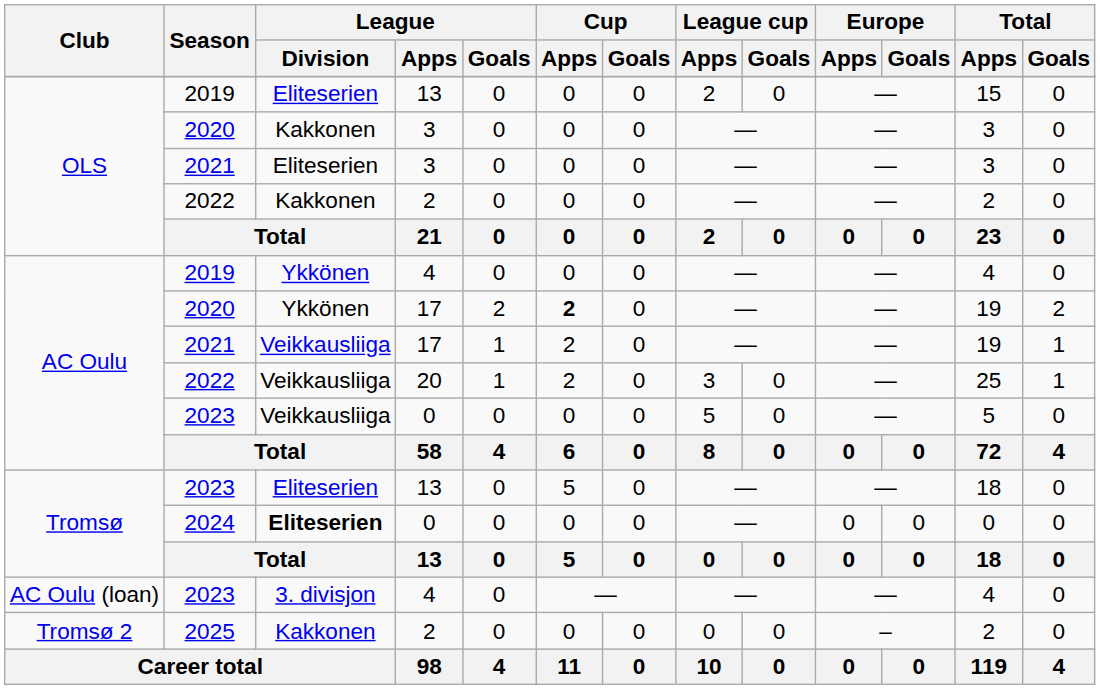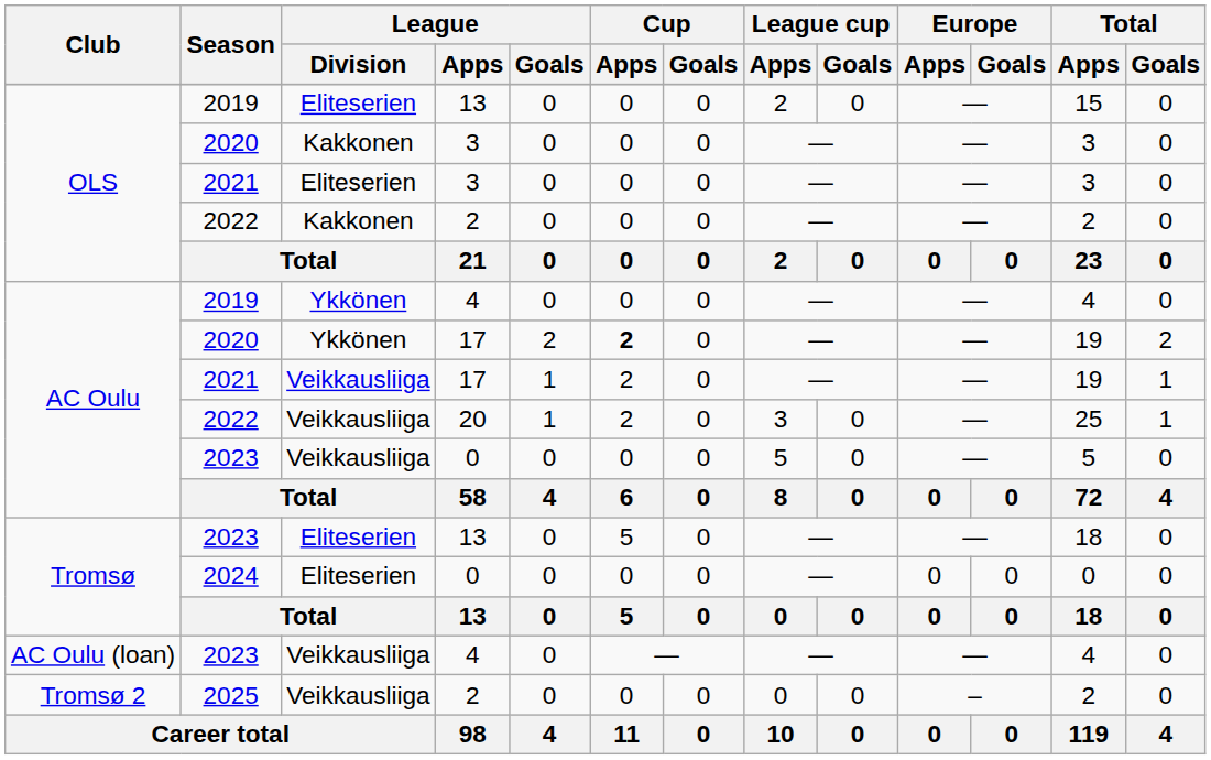 <table class="wikitable" style="text-align:center">
 <tr>
 <th rowspan="2">Club</th>
 <th rowspan="2">Season</th>
 <th colspan="3">League</th>
 <th colspan="2">Cup</th>
 <th colspan="2">League cup</th>
 <th colspan="2">Europe</th>
 <th colspan="2">Total</th>
 </tr>
 <tr>
 <th>Division</th>
 <th>Apps</th>
 <th>Goals</th>
 <th>Apps</th>
 <th>Goals</th>
 <th>Apps</th>
 <th>Goals</th>
 <th>Apps</th>
 <th>Goals</th>
 <th>Apps</th>
 <th>Goals</th>
 </tr>
 <tr>
 </tr>
 <tr>
 <td rowspan="5"><a href='#'>OLS</a></td>
 <td>2019</td>
 <td><a href='#'>Eliteserien</a></td>
 <td>13</td>
 <td>0</td>
 <td>0</td>
 <td>0</td>
 <td>2</td>
 <td>0</td>
 <td colspan="2">—</td>
 <td>15</td>
 <td>0</td>
 </tr>
 <tr>
 <td><a href='#'>2020</a></td>
 <td>Kakkonen</td>
 <td>3</td>
 <td>0</td>
 <td>0</td>
 <td>0</td>
 <td colspan="2">—</td>
 <td colspan="2">—</td>
 <td>3</td>
 <td>0</td>
 </tr>
 <tr>
 <td><a href='#'>2021</a></td>
 <td>Eliteserien</td>
 <td>3</td>
 <td>0</td>
 <td>0</td>
 <td>0</td>
 <td colspan="2">—</td>
 <td colspan="2">—</td>
 <td>3</td>
 <td>0</td>
 </tr>
 <tr>
 <td>2022</td>
 <td>Kakkonen</td>
 <td>2</td>
 <td>0</td>
 <td>0</td>
 <td>0</td>
 <td colspan="2">—</td>
 <td colspan="2">—</td>
 <td>2</td>
 <td>0</td>
 </tr>
 <tr>
 <th colspan="2">Total</th>
 <th>21</th>
 <th>0</th>
 <th>0</th>
 <th>0</th>
 <th>2</th>
 <th>0</th>
 <th>0</th>
 <th>0</th>
 <th>23</th>
 <th>0</th>
 </tr>
 <tr>
 <td rowspan="6"><a href='#'>AC Oulu</a></td>
 <td><a href='#'>2019</a></td>
 <td><a href='#'>Ykkönen</a></td>
 <td>4</td>
 <td>0</td>
 <td>0</td>
 <td>0</td>
 <td colspan="2">—</td>
 <td colspan="2">—</td>
 <td>4</td>
 <td>0</td>
 </tr>
 <tr>
 <td><a href='#'>2020</a></td>
 <td>Ykkönen</td>
 <td>17</td>
 <td>2</td>
 <td><strong>2</strong></td>
 <td>0</td>
 <td colspan="2">—</td>
 <td colspan="2">—</td>
 <td>19</td>
 <td>2</td>
 </tr>
 <tr>
 <td><a href='#'>2021</a></td>
 <td><a href='#'>Veikkausliiga</a></td>
 <td>17</td>
 <td>1</td>
 <td>2</td>
 <td>0</td>
 <td colspan="2">—</td>
 <td colspan="2">—</td>
 <td>19</td>
 <td>1</td>
 </tr>
 <tr>
 <td><a href='#'>2022</a></td>
 <td>Veikkausliiga</td>
 <td>20</td>
 <td>1</td>
 <td>2</td>
 <td>0</td>
 <td>3</td>
 <td>0</td>
 <td colspan="2">—</td>
 <td>25</td>
 <td>1</td>
 </tr>
 <tr>
 <td><a href='#'>2023</a></td>
 <td>Veikkausliiga</td>
 <td>0</td>
 <td>0</td>
 <td>0</td>
 <td>0</td>
 <td>5</td>
 <td>0</td>
 <td colspan="2">—</td>
 <td>5</td>
 <td>0</td>
 </tr>
 <tr>
 <th colspan="2">Total</th>
 <th>58</th>
 <th>4</th>
 <th>6</th>
 <th>0</th>
 <th>8</th>
 <th>0</th>
 <th>0</th>
 <th>0</th>
 <th>72</th>
 <th>4</th>
 </tr>
 <tr>
 <td rowspan="3"><a href='#'>Tromsø</a></td>
 <td><a href='#'>2023</a></td>
 <td><a href='#'>Eliteserien</a></td>
 <td>13</td>
 <td>0</td>
 <td>5</td>
 <td>0</td>
 <td colspan="2">—</td>
 <td colspan="2">—</td>
 <td>18</td>
 <td>0</td>
 </tr>
 <tr>
 <td><a href='#'>2024</a></td>
-<td><strong>Eliteserien</strong></td>
+<td>Eliteserien</td>
 <td>0</td>
 <td>0</td>
 <td>0</td>
 <td>0</td>
 <td colspan="2">—</td>
 <td>0</td>
 <td>0</td>
 <td>0</td>
 <td>0</td>
 </tr>
 <tr>
 <th colspan=2>Total</th>
 <th>13</th>
 <th>0</th>
 <th>5</th>
 <th>0</th>
 <th>0</th>
 <th>0</th>
 <th>0</th>
 <th>0</th>
 <th>18</th>
 <th>0</th>
 </tr>
 <tr>
 <td><a href='#'>AC Oulu</a> (loan)</td>
 <td><a href='#'>2023</a></td>
-<td><a href='#'>3. divisjon</a></td>
+<td>Veikkausliiga</td>
 <td>4</td>
 <td>0</td>
 <td colspan="2">—</td>
 <td colspan="2">—</td>
 <td colspan="2">—</td>
 <td>4</td>
 <td>0</td>
 </tr>
 <tr>
 <td><a href='#'>Tromsø 2</a></td>
 <td><a href='#'>2025</a></td>
-<td><a href='#'>Kakkonen</a></td>
+<td>Veikkausliiga</td>
 <td>2</td>
 <td>0</td>
 <td>0</td>
 <td>0</td>
 <td>0</td>
 <td>0</td>
 <td colspan=2>–</td>
 <td>2</td>
 <td>0</td>
 </tr>
 <tr>
 <th colspan="3">Career total</th>
 <th>98</th>
 <th>4</th>
 <th>11</th>
 <th>0</th>
 <th>10</th>
 <th>0</th>
 <th>0</th>
 <th>0</th>
 <th>119</th>
 <th>4</th>
 </tr>
 </table>
